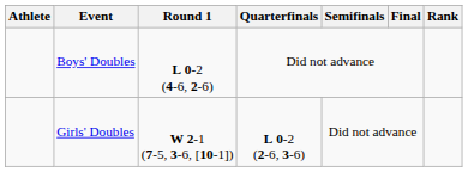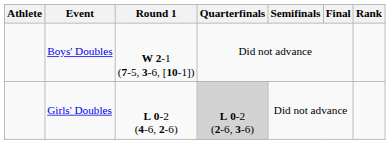 <table class=wikitable style="font-size:90%">
 <tr>
 <th>Athlete</th>
 <th>Event</th>
 <th>Round 1</th>
 <th>Quarterfinals</th>
 <th>Semifinals</th>
 <th>Final</th>
 <th>Rank</th>
 </tr>
 <tr>
 <td> <br></td>
 <td><a href='#'>Boys' Doubles</a></td>
-<td align=center><br><br><strong>L</strong> <strong>0</strong>-2<br> (<strong>4</strong>-6, <strong>2</strong>-6)</td>
+<td align=center><br><br><strong>W</strong> <strong>2</strong>-1<br> (<strong>7</strong>-5, <strong>3</strong>-6, [<strong>10</strong>-1])</td>
 <td colspan=3 align=center>Did not advance</td>
 <td align=center></td>
 </tr>
 <tr>
 <td> <br></td>
 <td><a href='#'>Girls' Doubles</a></td>
-<td align=center><br><br><strong>W</strong> <strong>2</strong>-1<br> (<strong>7</strong>-5, <strong>3</strong>-6, [<strong>10</strong>-1])</td>
-<td align=center><br><br><strong>L</strong> <strong>0</strong>-2<br> (<strong>2</strong>-6, <strong>3</strong>-6)</td>
+<td align=center><br><br><strong>L</strong> <strong>0</strong>-2<br> (<strong>4</strong>-6, <strong>2</strong>-6)</td>
+<td align=center style="background: lightgrey;"><br><br><strong>L</strong> <strong>0</strong>-2<br> (<strong>2</strong>-6, <strong>3</strong>-6)</td>
 <td colspan=2 align=center>Did not advance</td>
 <td align=center></td>
 </tr>
 </table>
